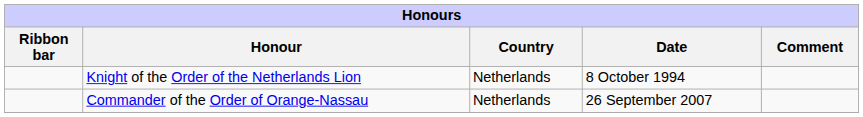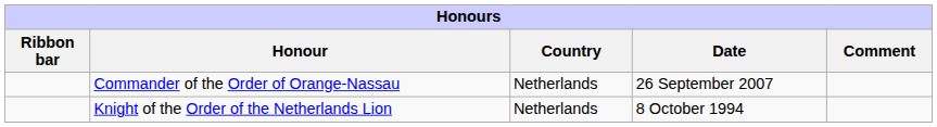 <table class="wikitable" style="width:60%;">
 <tr style="background:#ccf; text-align:center;">
 <td colspan=5><strong>Honours</strong></td>
 </tr>
 <tr>
 <th style="width:80px;">Ribbon bar</th>
 <th>Honour</th>
 <th>Country</th>
 <th>Date</th>
 <th>Comment</th>
 </tr>
 <tr>
 <td></td>
+<td><a href='#'>Commander</a> of the <a href='#'>Order of Orange-Nassau</a></td>
+<td>Netherlands</td>
+<td>26 September 2007</td>
+<td></td>
+</tr>
+<tr>
+<td></td>
 <td><a href='#'>Knight</a> of the <a href='#'>Order of the Netherlands Lion</a></td>
 <td>Netherlands</td>
 <td>8 October 1994</td>
 <td></td>
 </tr>
 <tr>
-<td></td>
-<td><a href='#'>Commander</a> of the <a href='#'>Order of Orange-Nassau</a></td>
-<td>Netherlands</td>
-<td>26 September 2007</td>
-<td></td>
-</tr>
-<tr>
 </tr>
 </table>
